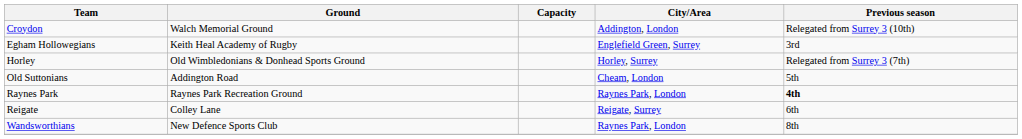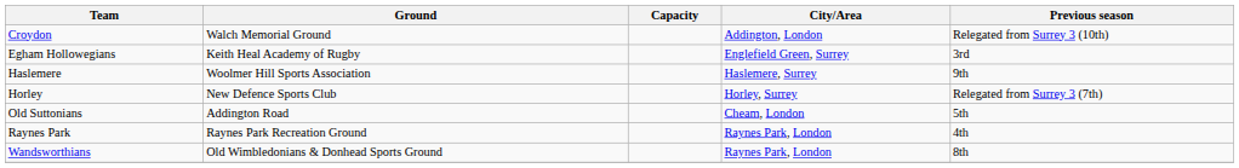 <table class="wikitable sortable" width=100%>
 <tr>
 <th>Team</th>
 <th>Ground</th>
 <th>Capacity</th>
 <th>City/Area</th>
 <th>Previous season</th>
 </tr>
 <tr>
 <td><a href='#'>Croydon</a></td>
 <td>Walch Memorial Ground</td>
 <td></td>
 <td><a href='#'>Addington</a>, <a href='#'>London</a></td>
 <td>Relegated from <a href='#'>Surrey 3</a> (10th)</td>
 </tr>
 <tr>
 <td>Egham Hollowegians</td>
 <td>Keith Heal Academy of Rugby</td>
 <td></td>
 <td><a href='#'>Englefield Green</a>, <a href='#'>Surrey</a></td>
 <td>3rd</td>
 </tr>
 <tr>
+<td>Haslemere</td>
+<td>Woolmer Hill Sports Association</td>
+<td></td>
+<td><a href='#'>Haslemere</a>, <a href='#'>Surrey</a></td>
+<td>9th</td>
+</tr>
+<tr>
 <td>Horley</td>
-<td>Old Wimbledonians & Donhead Sports Ground</td>
+<td>New Defence Sports Club</td>
 <td></td>
 <td><a href='#'>Horley</a>, <a href='#'>Surrey</a></td>
 <td>Relegated from <a href='#'>Surrey 3</a> (7th)</td>
 </tr>
 <tr>
 <td>Old Suttonians</td>
 <td>Addington Road</td>
 <td></td>
 <td><a href='#'>Cheam</a>, <a href='#'>London</a></td>
 <td>5th</td>
 </tr>
 <tr>
 <td>Raynes Park</td>
 <td>Raynes Park Recreation Ground</td>
 <td></td>
 <td><a href='#'>Raynes Park</a>, <a href='#'>London</a></td>
-<td><strong>4th</strong></td>
-</tr>
-<tr>
-<td>Reigate</td>
-<td>Colley Lane</td>
-<td></td>
-<td><a href='#'>Reigate</a>, <a href='#'>Surrey</a></td>
-<td>6th</td>
+<td>4th</td>
 </tr>
 <tr>
 <td><a href='#'>Wandsworthians</a></td>
-<td>New Defence Sports Club</td>
+<td>Old Wimbledonians & Donhead Sports Ground</td>
 <td></td>
 <td><a href='#'>Raynes Park</a>, <a href='#'>London</a></td>
 <td>8th</td>
 </tr>
 <tr>
 </tr>
 </table>
